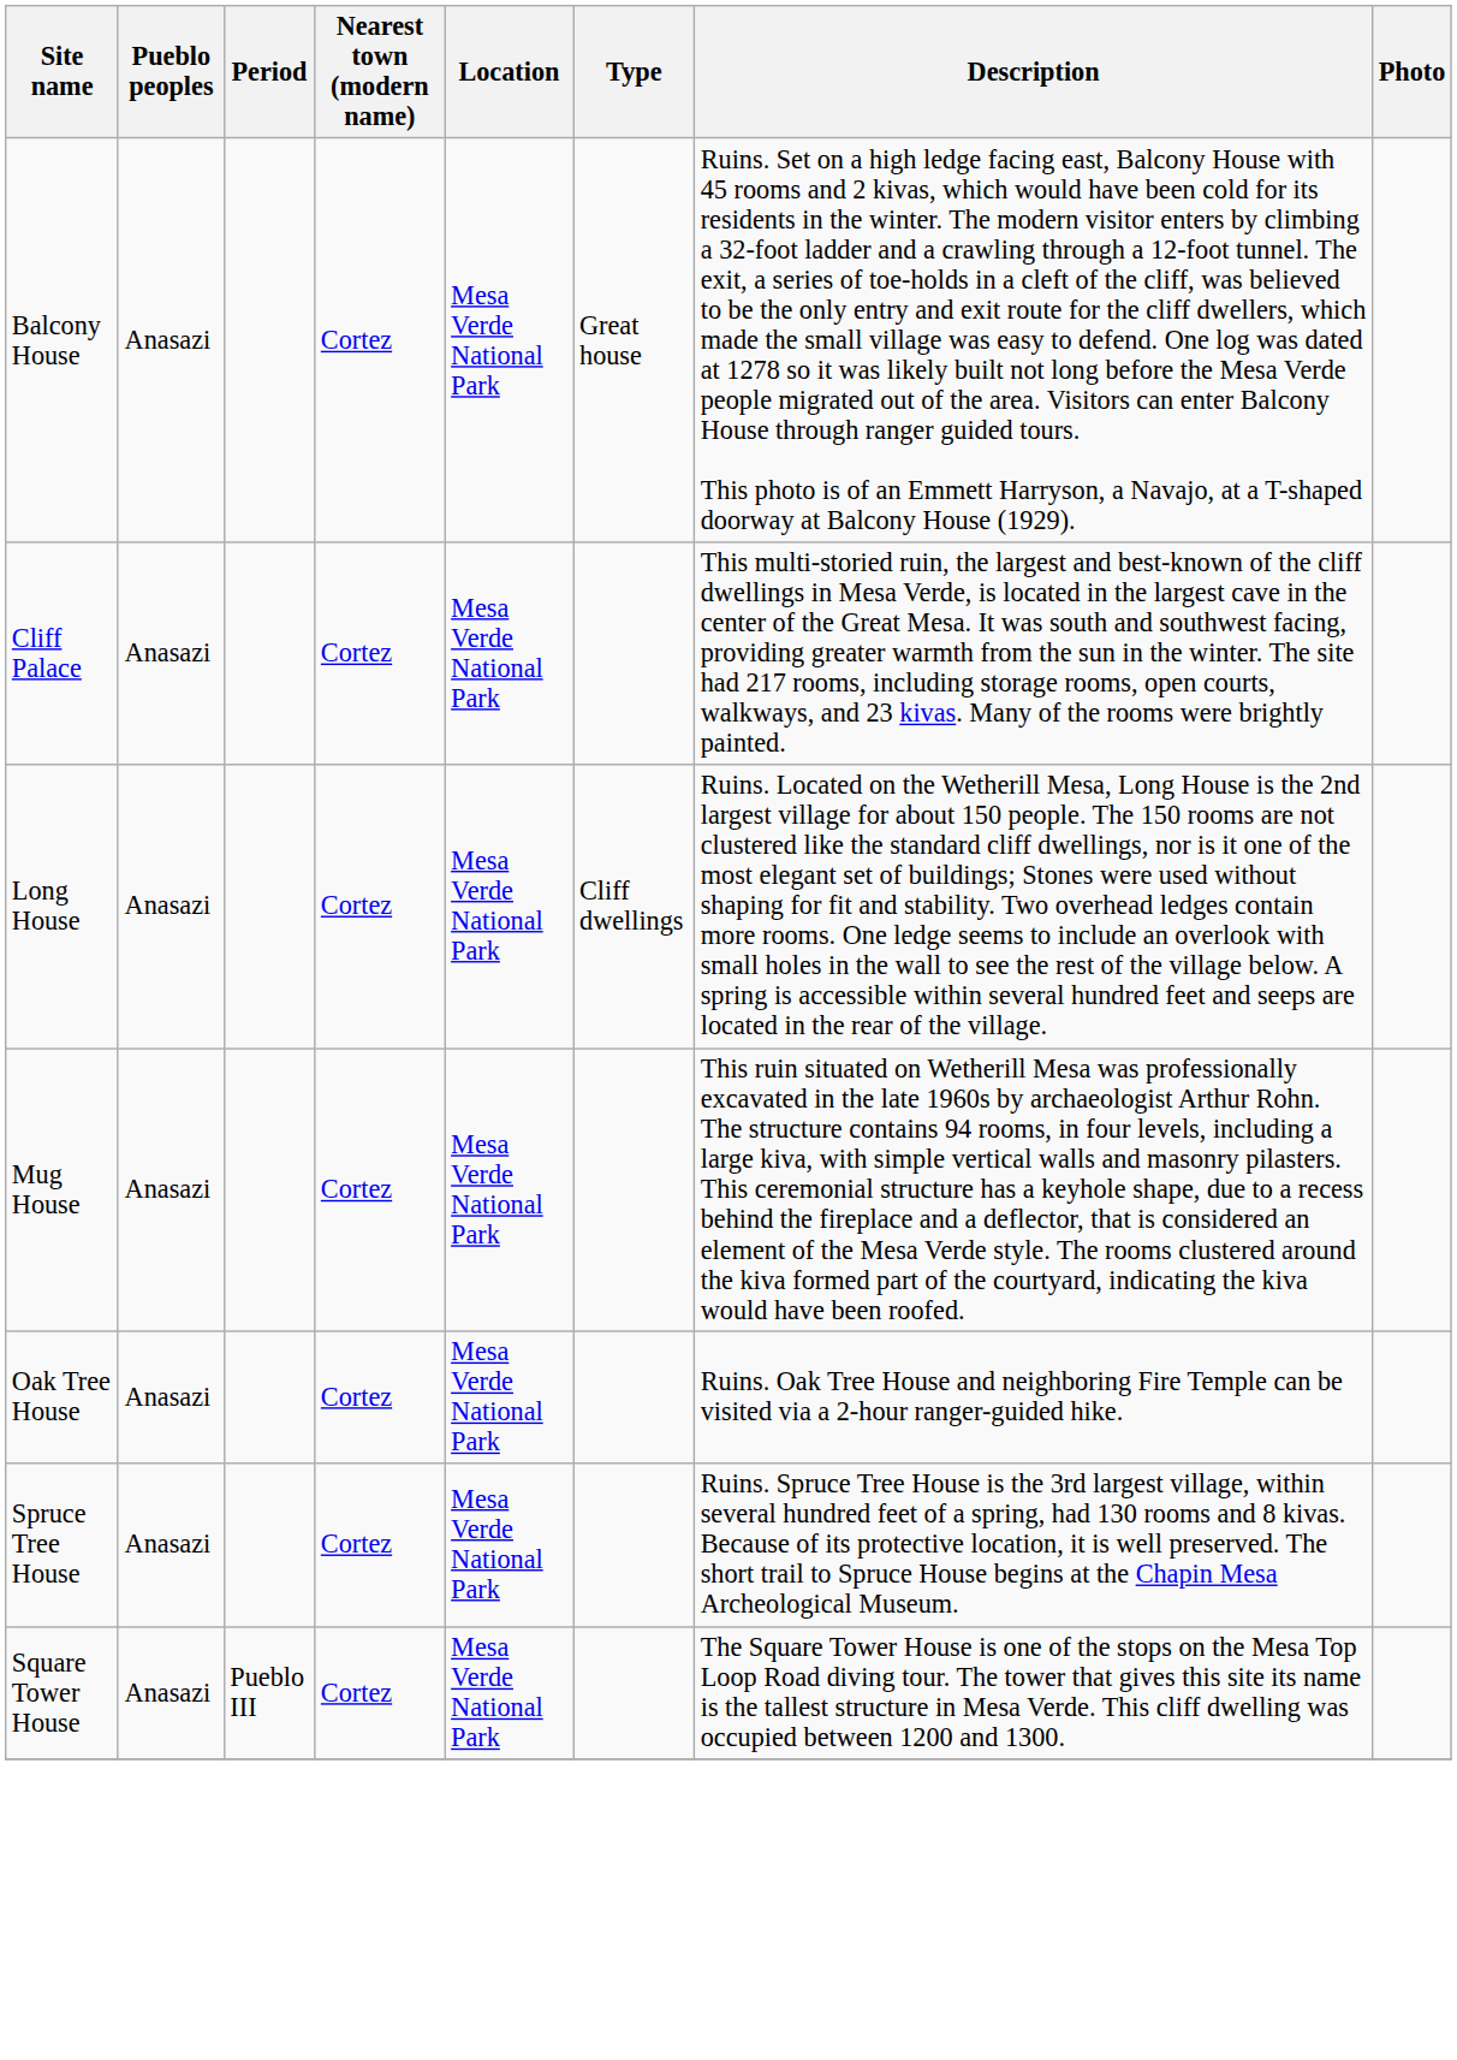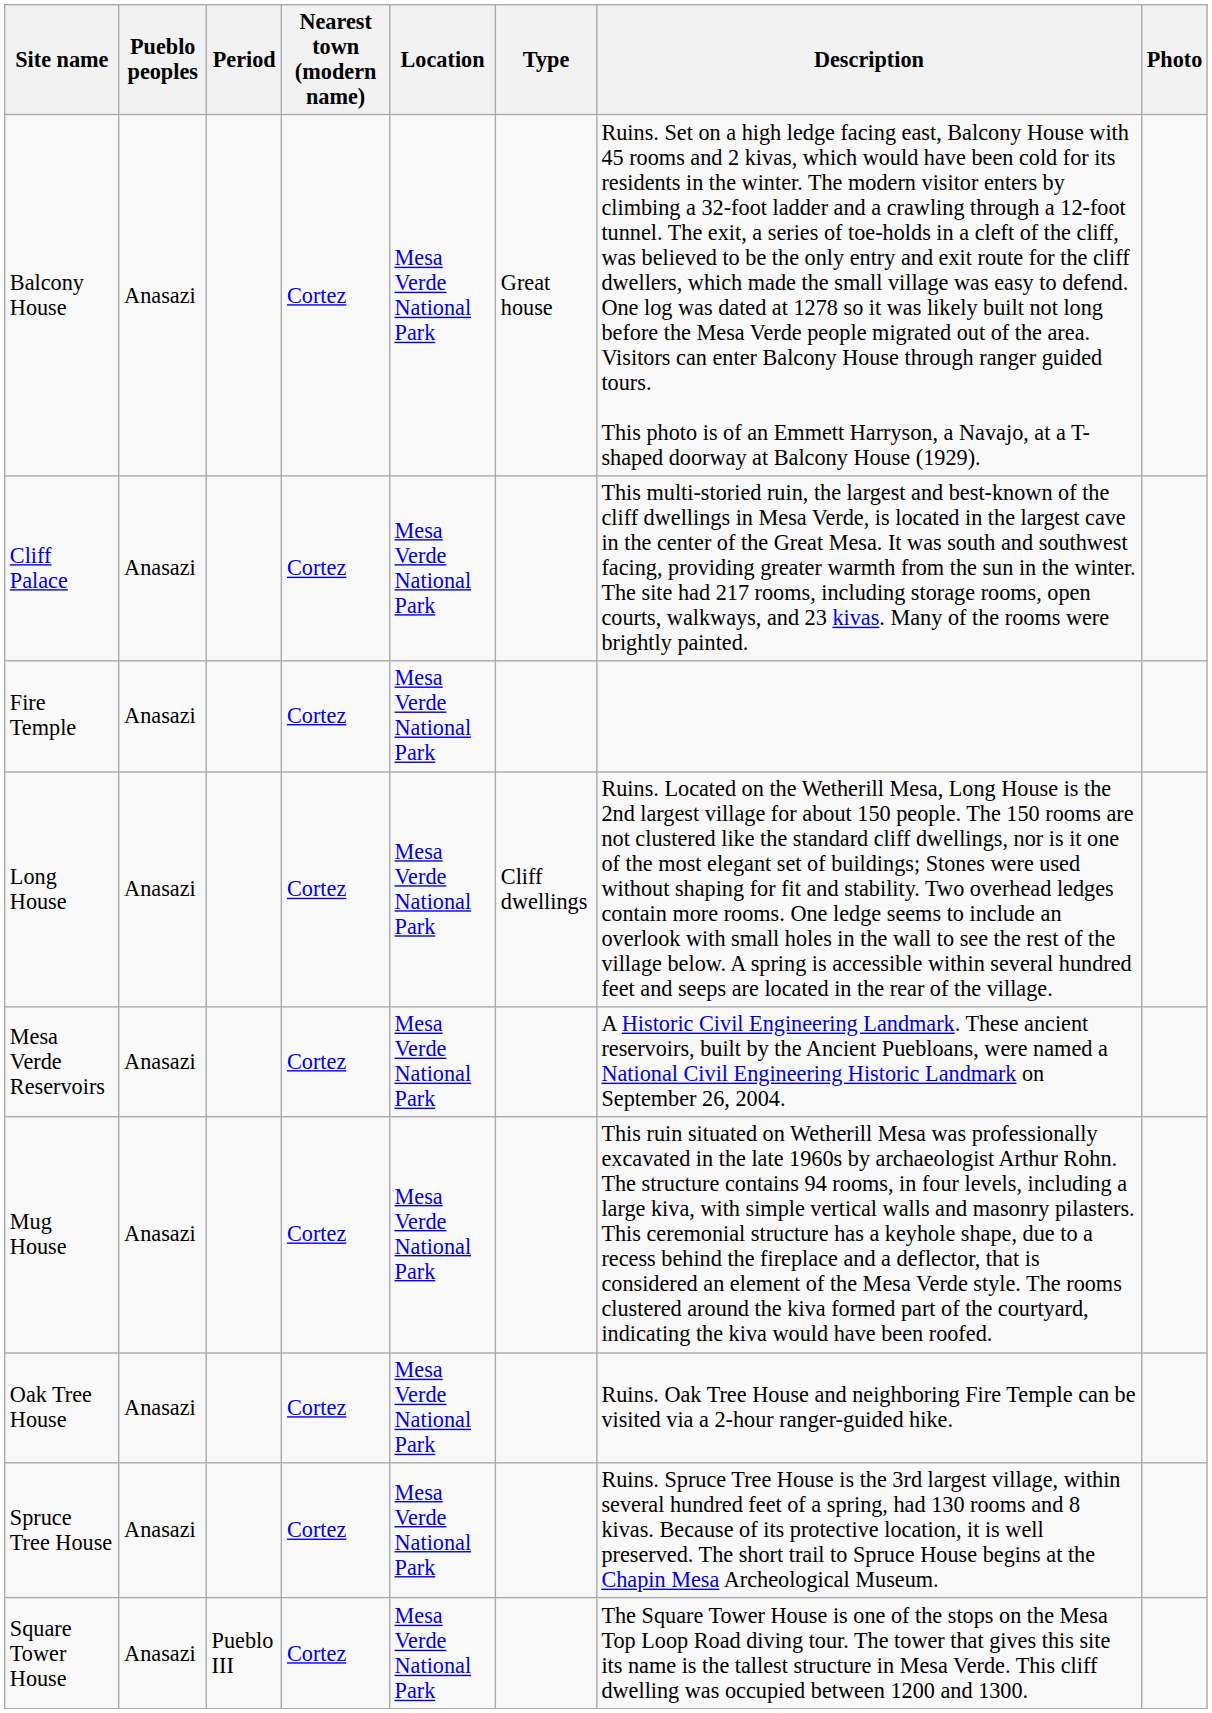 <table class="wikitable sortable" style="width:98%">
 <tr>
 <th>Site name</th>
 <th>Pueblo peoples</th>
 <th>Period</th>
 <th>Nearest town (modern name)</th>
 <th>Location</th>
 <th>Type</th>
 <th>Description</th>
 <th>Photo</th>
 </tr>
 <tr>
 <td>Balcony House</td>
 <td>Anasazi</td>
 <td></td>
 <td><a href='#'>Cortez</a></td>
 <td><a href='#'>Mesa Verde National Park</a></td>
 <td>Great house</td>
 <td>Ruins. Set on a high ledge facing east, Balcony House with 45 rooms and 2 kivas, which would have been cold for its residents in the winter.  The modern visitor enters by climbing a 32-foot ladder and a crawling through a 12-foot tunnel.  The exit, a series of toe-holds in a cleft of the cliff, was believed to be the only entry and exit route for the cliff dwellers, which made the small village was easy to defend.  One log was dated at 1278 so it was likely built not long before the Mesa Verde people migrated out of the area. Visitors can enter Balcony House through ranger guided tours.<br><br>This photo is of an Emmett Harryson, a Navajo, at a T-shaped doorway at Balcony House (1929).</td>
 <td></td>
 </tr>
 <tr>
 <td><a href='#'>Cliff Palace</a></td>
 <td>Anasazi</td>
 <td></td>
 <td><a href='#'>Cortez</a></td>
 <td><a href='#'>Mesa Verde National Park</a></td>
 <td></td>
 <td>This multi-storied ruin, the largest and best-known of the cliff dwellings in Mesa Verde, is located in the largest cave in the center of the Great Mesa.  It was south and southwest facing, providing greater warmth from the sun in the winter.  The site had 217 rooms, including storage rooms, open courts, walkways, and 23 <a href='#'>kivas</a>. Many of the rooms were brightly painted.</td>
 <td></td>
 </tr>
 <tr>
+<td>Fire Temple</td>
+<td>Anasazi</td>
+<td></td>
+<td><a href='#'>Cortez</a></td>
+<td><a href='#'>Mesa Verde National Park</a></td>
+<td></td>
+<td></td>
+<td></td>
+</tr>
+<tr>
 <td>Long House</td>
 <td>Anasazi</td>
 <td></td>
 <td><a href='#'>Cortez</a></td>
 <td><a href='#'>Mesa Verde National Park</a></td>
 <td>Cliff dwellings</td>
 <td>Ruins. Located on the Wetherill Mesa, Long House is the 2nd largest village for about 150 people.  The 150 rooms are not clustered like the standard cliff dwellings, nor is it one of the most elegant set of buildings; Stones were used without shaping for fit and stability.  Two overhead ledges contain more rooms.  One ledge seems to include an overlook with small holes in the wall to see the rest of the village below.  A spring is accessible within several hundred feet and seeps are located in the rear of the village.</td>
+<td></td>
+</tr>
+<tr>
+<td>Mesa Verde Reservoirs</td>
+<td>Anasazi</td>
+<td></td>
+<td><a href='#'>Cortez</a></td>
+<td><a href='#'>Mesa Verde National Park</a></td>
+<td></td>
+<td>A <a href='#'>Historic Civil Engineering Landmark</a>. These ancient reservoirs, built by the Ancient Puebloans, were named a <a href='#'>National Civil Engineering Historic Landmark</a> on September 26, 2004.</td>
 <td></td>
 </tr>
 <tr>
 <td>Mug House</td>
 <td>Anasazi</td>
 <td></td>
 <td><a href='#'>Cortez</a></td>
 <td><a href='#'>Mesa Verde National Park</a></td>
 <td></td>
 <td>This ruin situated on Wetherill Mesa was professionally excavated in the late 1960s by archaeologist Arthur Rohn.  The structure contains 94 rooms, in four levels, including a large kiva, with simple vertical walls and masonry pilasters.  This ceremonial structure has a keyhole shape, due to a recess behind the fireplace and a deflector, that is considered an element of the Mesa Verde style.  The rooms clustered around the kiva formed part of the courtyard, indicating the kiva would have been roofed.</td>
 <td></td>
 </tr>
 <tr>
 <td>Oak Tree House</td>
 <td>Anasazi</td>
 <td></td>
 <td><a href='#'>Cortez</a></td>
 <td><a href='#'>Mesa Verde National Park</a></td>
 <td></td>
 <td>Ruins. Oak Tree House and neighboring Fire Temple can be visited via a 2-hour ranger-guided hike.</td>
 <td></td>
 </tr>
 <tr>
 <td>Spruce Tree House</td>
 <td>Anasazi</td>
 <td></td>
 <td><a href='#'>Cortez</a></td>
 <td><a href='#'>Mesa Verde National Park</a></td>
 <td></td>
 <td>Ruins. Spruce Tree House is the 3rd largest village, within several hundred feet of a spring, had 130 rooms and 8 kivas. Because of its protective location, it is well preserved. The short trail to Spruce House begins at the <a href='#'>Chapin Mesa</a> Archeological Museum.</td>
 <td></td>
 </tr>
 <tr>
 <td>Square Tower House</td>
 <td>Anasazi</td>
 <td>Pueblo III</td>
 <td><a href='#'>Cortez</a></td>
 <td><a href='#'>Mesa Verde National Park</a></td>
 <td></td>
 <td>The Square Tower House is one of the stops on the Mesa Top Loop Road diving tour. The tower that gives this site its name is the tallest structure in Mesa Verde.  This cliff dwelling was occupied between 1200 and 1300.</td>
 <td></td>
 </tr>
 <tr>
 </tr>
 </table>
